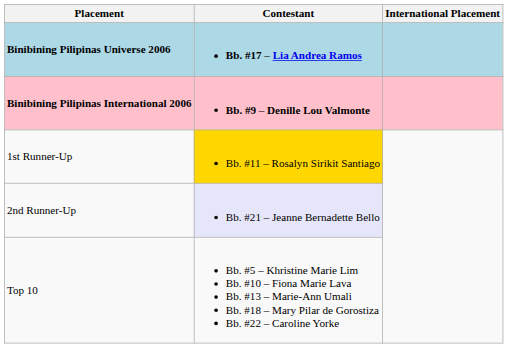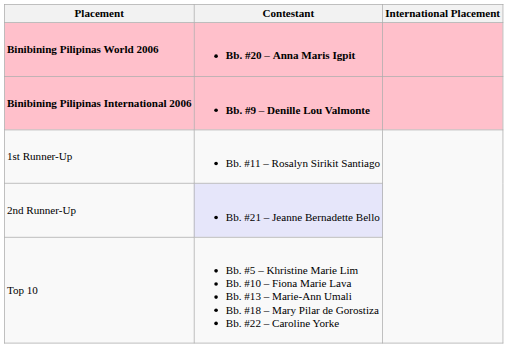 <table class="wikitable sortable" style="font-size:95%;">
 <tr>
 <th>Placement</th>
 <th>Contestant</th>
 <th>International Placement</th>
 </tr>
-<tr style="background:lightblue;">
-<td><strong>Binibining Pilipinas Universe 2006</strong></td>
-<td><br><ul><li><strong>Bb. #17</strong> – <strong><a href='#'>Lia Andrea Ramos</a></strong></li></ul></td>
+<tr style="background:pink;">
+<td><strong>Binibining Pilipinas World 2006</strong></td>
+<td><br><ul><li><strong>Bb. #20</strong> – <strong>Anna Maris Igpit</strong></li></ul></td>
 <td></td>
 </tr>
 <tr style="background:pink;">
 <td><strong>Binibining Pilipinas International 2006</strong></td>
 <td><br><ul><li><strong>Bb. #9</strong> – <strong>Denille Lou Valmonte</strong></li></ul></td>
 <td></td>
 </tr>
 <tr>
 <td>1st Runner-Up</td>
-<td style="background: gold;"><br><ul><li>Bb. #11 – Rosalyn Sirikit Santiago</li></ul></td>
+<td><br><ul><li>Bb. #11 – Rosalyn Sirikit Santiago</li></ul></td>
 </tr>
 <tr>
 <td>2nd Runner-Up</td>
 <td style="background: lavender;"><br><ul><li>Bb. #21 – Jeanne Bernadette Bello</li></ul></td>
 </tr>
 <tr>
 <td>Top 10</td>
 <td><br><ul><li>Bb. #5 – Khristine Marie Lim</li><li>Bb. #10 – Fiona Marie Lava</li><li>Bb. #13 – Marie-Ann Umali</li><li>Bb. #18 – Mary Pilar de Gorostiza</li><li>Bb. #22 – Caroline Yorke</li></ul></td>
 </tr>
 </table>
